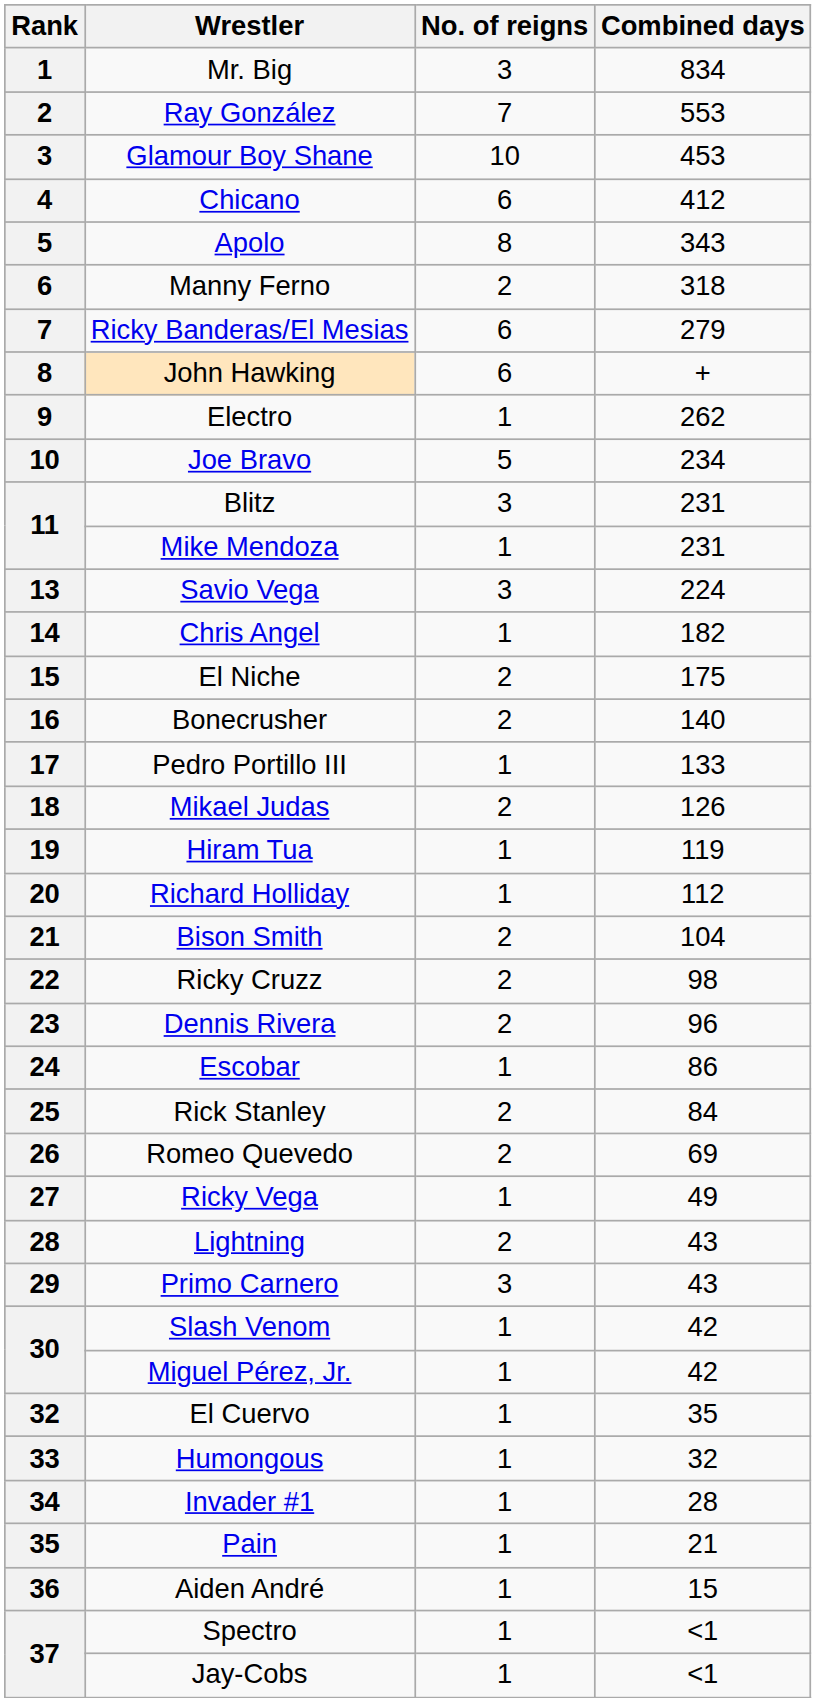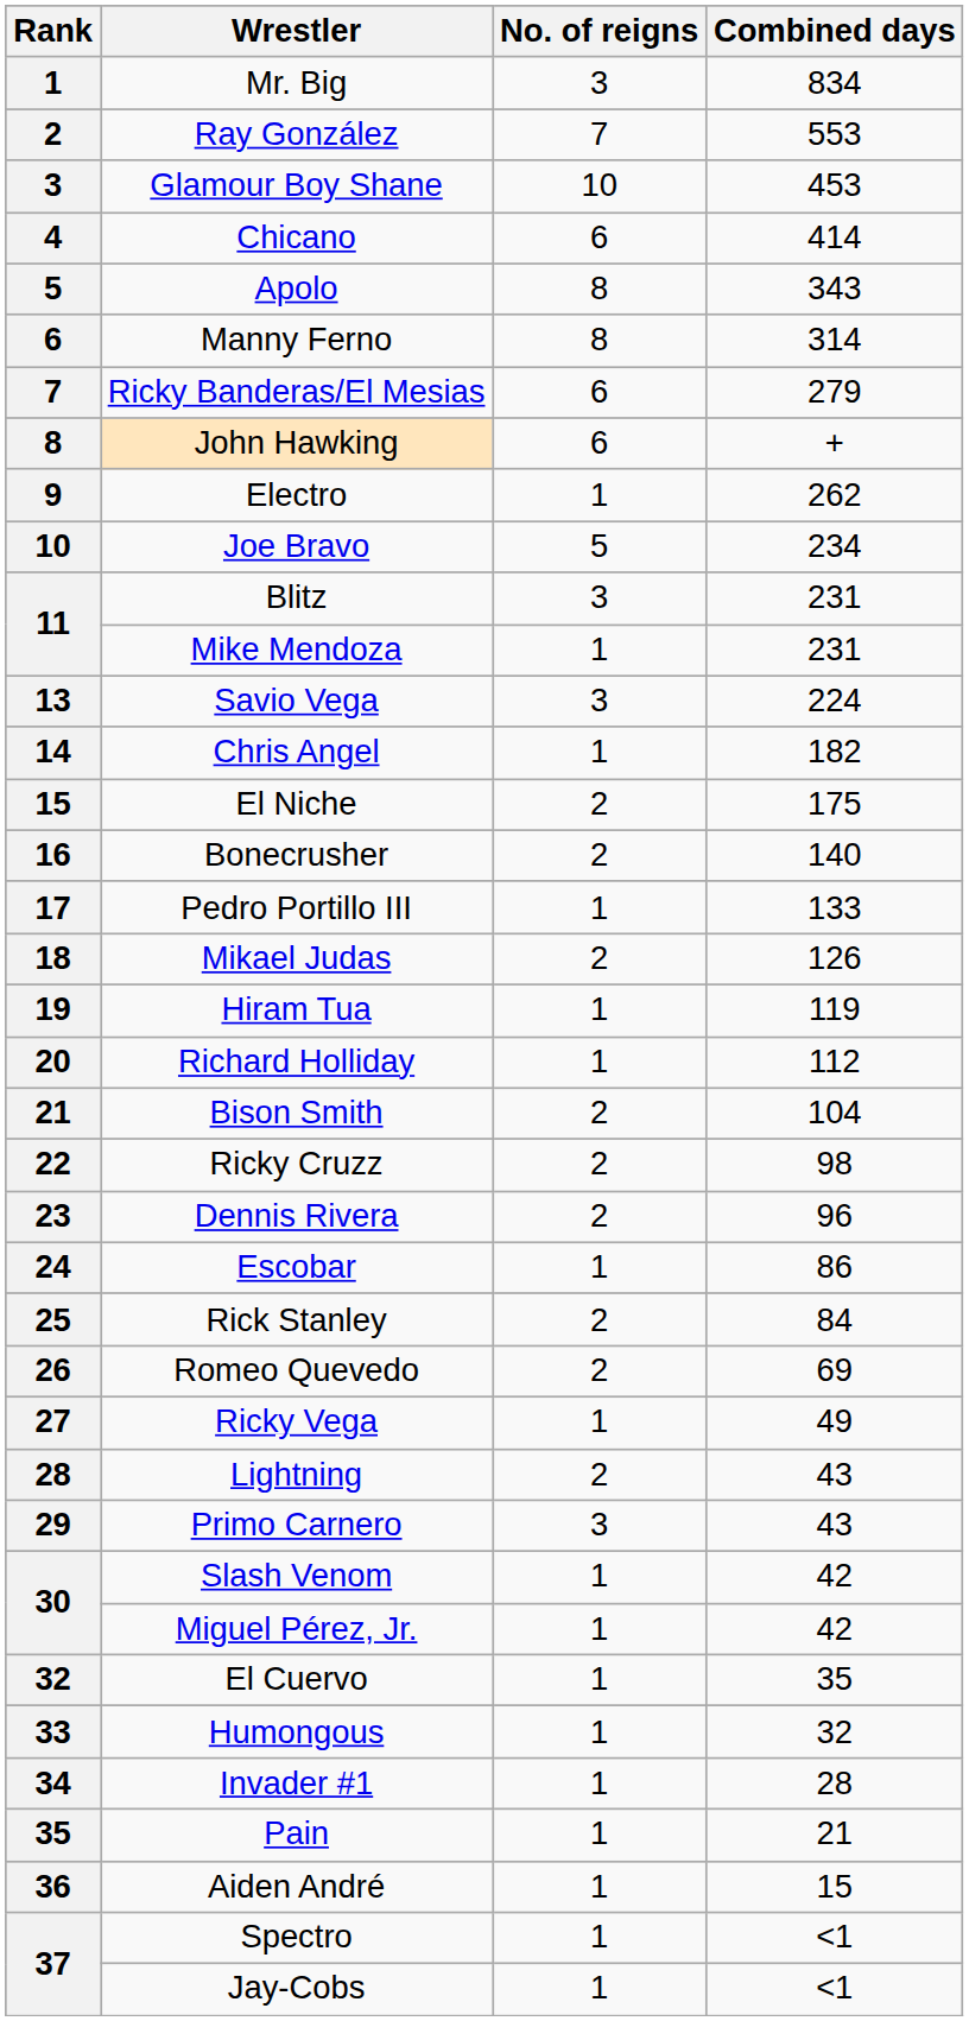 <table class="wikitable sortable" style="text-align:center;">
 <tr>
 <th scope="col">Rank</th>
 <th scope="col">Wrestler</th>
 <th scope="col">No. of reigns</th>
 <th scope="col">Combined days</th>
 </tr>
 <tr>
 <th>1</th>
 <td>Mr. Big</td>
 <td>3</td>
 <td>834</td>
 </tr>
 <tr>
 <th>2</th>
 <td><a href='#'>Ray González</a></td>
 <td>7</td>
 <td>553</td>
 </tr>
 <tr>
 <th>3</th>
 <td><a href='#'>Glamour Boy Shane</a></td>
 <td>10</td>
 <td>453</td>
 </tr>
 <tr>
 <th>4</th>
 <td><a href='#'>Chicano</a></td>
 <td>6</td>
-<td>412</td>
+<td>414</td>
 </tr>
 <tr>
 <th>5</th>
 <td><a href='#'>Apolo</a></td>
 <td>8</td>
 <td>343</td>
 </tr>
 <tr>
 <th>6</th>
 <td>Manny Ferno</td>
-<td>2</td>
-<td>318</td>
+<td>8</td>
+<td>314</td>
 </tr>
 <tr>
 <th>7</th>
 <td><a href='#'>Ricky Banderas/El Mesias</a></td>
 <td>6</td>
 <td>279</td>
 </tr>
 <tr>
 <th>8</th>
 <td style="background-color:#FFE6BD">John Hawking</td>
 <td>6</td>
 <td>+</td>
 </tr>
 <tr>
 <th>9</th>
 <td>Electro</td>
 <td>1</td>
 <td>262</td>
 </tr>
 <tr>
 <th>10</th>
 <td><a href='#'>Joe Bravo</a></td>
 <td>5</td>
 <td>234</td>
 </tr>
 <tr>
 <th rowspan=2>11</th>
 <td>Blitz</td>
 <td>3</td>
 <td>231</td>
 </tr>
 <tr>
 <td><a href='#'>Mike Mendoza</a></td>
 <td>1</td>
 <td>231</td>
 </tr>
 <tr>
 <th>13</th>
 <td><a href='#'>Savio Vega</a></td>
 <td>3</td>
 <td>224</td>
 </tr>
 <tr>
 <th>14</th>
 <td><a href='#'>Chris Angel</a></td>
 <td>1</td>
 <td>182</td>
 </tr>
 <tr>
 <th>15</th>
 <td>El Niche</td>
 <td>2</td>
 <td>175</td>
 </tr>
 <tr>
 <th>16</th>
 <td>Bonecrusher</td>
 <td>2</td>
 <td>140</td>
 </tr>
 <tr>
 <th>17</th>
 <td>Pedro Portillo III</td>
 <td>1</td>
 <td>133</td>
 </tr>
 <tr>
 <th>18</th>
 <td><a href='#'>Mikael Judas</a></td>
 <td>2</td>
 <td>126</td>
 </tr>
 <tr>
 <th>19</th>
 <td><a href='#'>Hiram Tua</a></td>
 <td>1</td>
 <td>119</td>
 </tr>
 <tr>
 <th>20</th>
 <td><a href='#'>Richard Holliday</a></td>
 <td>1</td>
 <td>112</td>
 </tr>
 <tr>
 <th>21</th>
 <td><a href='#'>Bison Smith</a></td>
 <td>2</td>
 <td>104</td>
 </tr>
 <tr>
 <th>22</th>
 <td>Ricky Cruzz</td>
 <td>2</td>
 <td>98</td>
 </tr>
 <tr>
 <th>23</th>
 <td><a href='#'>Dennis Rivera</a></td>
 <td>2</td>
 <td>96</td>
 </tr>
 <tr>
 <th>24</th>
 <td><a href='#'>Escobar</a></td>
 <td>1</td>
 <td>86</td>
 </tr>
 <tr>
 <th>25</th>
 <td>Rick Stanley</td>
 <td>2</td>
 <td>84</td>
 </tr>
 <tr>
 <th>26</th>
 <td>Romeo Quevedo</td>
 <td>2</td>
 <td>69</td>
 </tr>
 <tr>
 <th>27</th>
 <td><a href='#'>Ricky Vega</a></td>
 <td>1</td>
 <td>49</td>
 </tr>
 <tr>
 <th>28</th>
 <td><a href='#'>Lightning</a></td>
 <td>2</td>
 <td>43</td>
 </tr>
 <tr>
 <th>29</th>
 <td><a href='#'>Primo Carnero</a></td>
 <td>3</td>
 <td>43</td>
 </tr>
 <tr>
 <th rowspan=2>30</th>
 <td><a href='#'>Slash Venom</a></td>
 <td>1</td>
 <td>42</td>
 </tr>
 <tr>
 <td><a href='#'>Miguel Pérez, Jr.</a></td>
 <td>1</td>
 <td>42</td>
 </tr>
 <tr>
 <th>32</th>
 <td>El Cuervo</td>
 <td>1</td>
 <td>35</td>
 </tr>
 <tr>
 <th>33</th>
 <td><a href='#'>Humongous</a></td>
 <td>1</td>
 <td>32</td>
 </tr>
 <tr>
 <th>34</th>
 <td><a href='#'>Invader #1</a></td>
 <td>1</td>
 <td>28</td>
 </tr>
 <tr>
 <th>35</th>
 <td><a href='#'>Pain</a></td>
 <td>1</td>
 <td>21</td>
 </tr>
 <tr>
 <th>36</th>
 <td>Aiden André</td>
 <td>1</td>
 <td>15</td>
 </tr>
 <tr>
 <th rowspan=2>37</th>
 <td>Spectro</td>
 <td>1</td>
 <td><1</td>
 </tr>
 <tr>
 <td>Jay-Cobs</td>
 <td>1</td>
 <td><1</td>
 </tr>
 <tr>
 </tr>
 </table>
